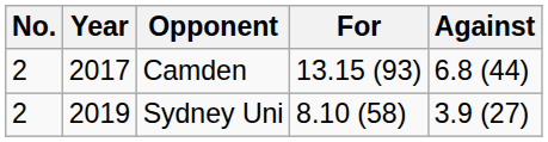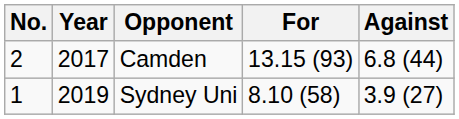 <table class="wikitable sortable">
 <tr>
 <th>No.</th>
 <th>Year</th>
 <th>Opponent</th>
 <th>For</th>
 <th>Against</th>
 </tr>
 <tr>
 <td>2</td>
 <td>2017</td>
 <td>Camden</td>
 <td>13.15 (93)</td>
 <td>6.8 (44)</td>
 </tr>
 <tr>
-<td>2</td>
+<td>1</td>
 <td>2019</td>
 <td>Sydney Uni</td>
 <td>8.10 (58)</td>
 <td>3.9 (27)</td>
 </tr>
 </table>
